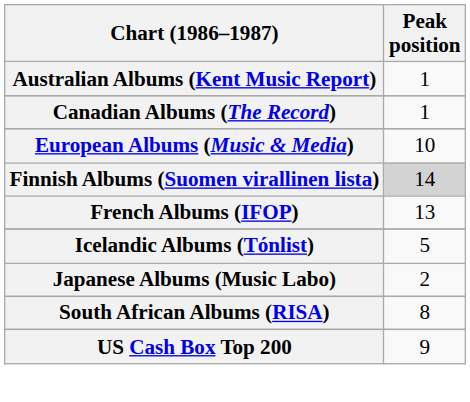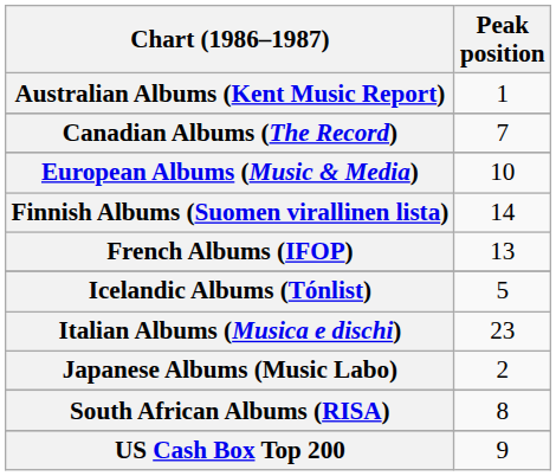 <table class="wikitable sortable plainrowheaders" style="text-align:center">
 <tr>
 <th scope="col">Chart (1986–1987)</th>
 <th scope="col">Peak<br>position</th>
 </tr>
 <tr>
 <th scope="row">Australian Albums (<a href='#'>Kent Music Report</a>)</th>
 <td>1</td>
 </tr>
 <tr>
 </tr>
 <tr>
 </tr>
 <tr>
 <th scope="row">Canadian Albums (<em><a href='#'>The Record</a></em>)</th>
-<td>1</td>
+<td>7</td>
 </tr>
 <tr>
 </tr>
 <tr>
 <th scope="row"><a href='#'>European Albums</a> (<em><a href='#'>Music & Media</a></em>)</th>
 <td>10</td>
 </tr>
 <tr>
 <th scope="row">Finnish Albums (<a href='#'>Suomen virallinen lista</a>)</th>
-<td style="background: lightgrey;">14</td>
+<td>14</td>
 </tr>
 <tr>
 <th scope="row">French Albums (<a href='#'>IFOP</a>)</th>
 <td>13</td>
 </tr>
 <tr>
 </tr>
 <tr>
 <th scope="row">Icelandic Albums (<a href='#'>Tónlist</a>)</th>
 <td>5</td>
+</tr>
+<tr>
+<th scope="row">Italian Albums (<em><a href='#'>Musica e dischi</a></em>)</th>
+<td>23</td>
 </tr>
 <tr>
 <th scope="row">Japanese Albums (Music Labo)</th>
 <td>2</td>
 </tr>
 <tr>
 </tr>
 <tr>
 <th scope="row">South African Albums (<a href='#'>RISA</a>)</th>
 <td>8</td>
 </tr>
 <tr>
 </tr>
 <tr>
 </tr>
 <tr>
 </tr>
 <tr>
 </tr>
 <tr>
 <th scope="row">US <a href='#'>Cash Box</a> Top 200</th>
 <td align="center">9</td>
 </tr>
 </table>
